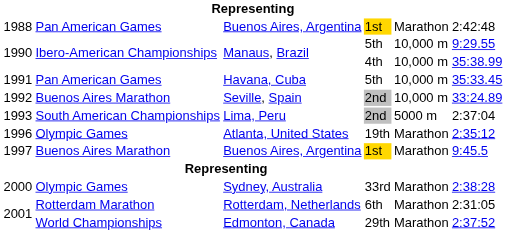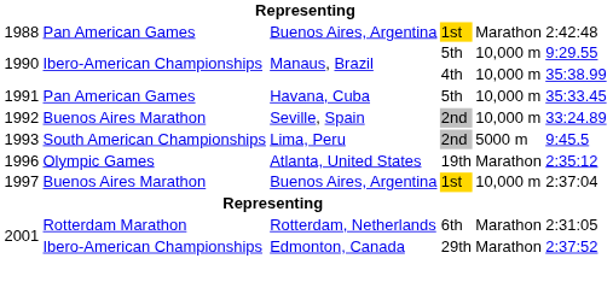 <table>
 <tr>
 <th colspan="6">Representing </th>
 </tr>
 <tr>
 <td>1988</td>
 <td><a href='#'>Pan American Games</a></td>
 <td><a href='#'>Buenos Aires, Argentina</a></td>
 <td bgcolor="gold">1st</td>
 <td>Marathon</td>
 <td>2:42:48</td>
 </tr>
 <tr>
 <td rowspan=2>1990</td>
 <td rowspan=2><a href='#'>Ibero-American Championships</a></td>
 <td rowspan=2><a href='#'>Manaus</a>, <a href='#'>Brazil</a></td>
 <td>5th</td>
 <td>10,000 m</td>
 <td><a href='#'>9:29.55</a></td>
 </tr>
 <tr>
 <td>4th</td>
 <td>10,000 m</td>
 <td><a href='#'>35:38.99</a></td>
 </tr>
 <tr>
 <td>1991</td>
 <td><a href='#'>Pan American Games</a></td>
 <td><a href='#'>Havana, Cuba</a></td>
 <td>5th</td>
 <td>10,000 m</td>
 <td><a href='#'>35:33.45</a></td>
 </tr>
 <tr>
 <td>1992</td>
 <td><a href='#'>Buenos Aires Marathon</a></td>
 <td><a href='#'>Seville</a>, <a href='#'>Spain</a></td>
 <td bgcolor=silver>2nd</td>
 <td>10,000 m</td>
 <td><a href='#'>33:24.89</a></td>
 </tr>
 <tr>
 <td>1993</td>
 <td><a href='#'>South American Championships</a></td>
 <td><a href='#'>Lima, Peru</a></td>
 <td bgcolor=silver>2nd</td>
 <td>5000 m</td>
-<td>2:37:04</td>
+<td><a href='#'>9:45.5</a></td>
 </tr>
 <tr>
 <td>1996</td>
 <td><a href='#'>Olympic Games</a></td>
 <td><a href='#'>Atlanta, United States</a></td>
 <td>19th</td>
 <td>Marathon</td>
 <td><a href='#'>2:35:12</a></td>
 </tr>
 <tr>
 <td>1997</td>
 <td><a href='#'>Buenos Aires Marathon</a></td>
 <td><a href='#'>Buenos Aires, Argentina</a></td>
 <td bgcolor="gold">1st</td>
-<td>Marathon</td>
-<td><a href='#'>9:45.5</a></td>
+<td>10,000 m</td>
+<td>2:37:04</td>
 </tr>
 <tr>
 <th colspan="5">Representing </th>
-</tr>
-<tr>
-<td>2000</td>
-<td><a href='#'>Olympic Games</a></td>
-<td><a href='#'>Sydney, Australia</a></td>
-<td>33rd</td>
-<td>Marathon</td>
-<td><a href='#'>2:38:28</a></td>
 </tr>
 <tr>
 <td rowspan=2>2001</td>
 <td><a href='#'>Rotterdam Marathon</a></td>
 <td><a href='#'>Rotterdam, Netherlands</a></td>
 <td>6th</td>
 <td>Marathon</td>
 <td>2:31:05</td>
 </tr>
 <tr>
-<td><a href='#'>World Championships</a></td>
+<td><a href='#'>Ibero-American Championships</a></td>
 <td><a href='#'>Edmonton, Canada</a></td>
 <td>29th</td>
 <td>Marathon</td>
 <td><a href='#'>2:37:52</a></td>
 </tr>
 </table>
